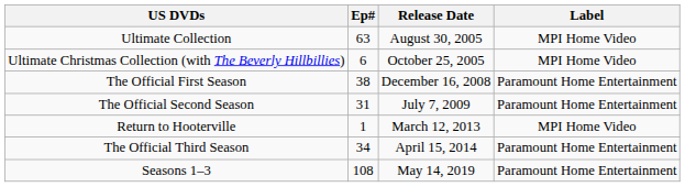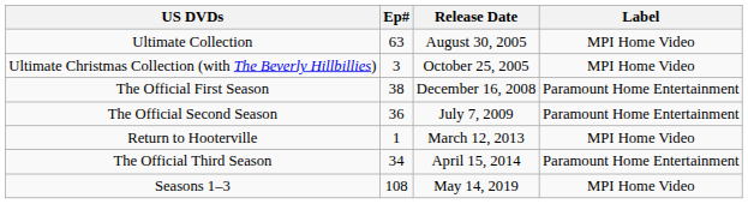 <table class="wikitable" style="text-align:center">
 <tr>
 <th>US DVDs</th>
 <th>Ep#</th>
 <th>Release Date</th>
 <th>Label</th>
 </tr>
 <tr>
 <td>Ultimate Collection</td>
 <td style="text-align:center;">63</td>
 <td>August 30, 2005</td>
 <td>MPI Home Video</td>
 </tr>
 <tr>
 <td>Ultimate Christmas Collection (with <em><a href='#'>The Beverly Hillbillies</a></em>)</td>
-<td style="text-align:center;">6</td>
+<td style="text-align:center;">3</td>
 <td>October 25, 2005</td>
 <td>MPI Home Video</td>
 </tr>
 <tr>
 <td>The Official First Season</td>
 <td style="text-align:center;">38</td>
 <td>December 16, 2008</td>
 <td>Paramount Home Entertainment</td>
 </tr>
 <tr>
 <td>The Official Second Season</td>
-<td style="text-align:center;">31</td>
+<td style="text-align:center;">36</td>
 <td>July 7, 2009</td>
 <td>Paramount Home Entertainment</td>
 </tr>
 <tr>
 <td>Return to Hooterville</td>
 <td style="text-align:center;">1</td>
 <td>March 12, 2013</td>
 <td>MPI Home Video</td>
 </tr>
 <tr>
 <td>The Official Third Season</td>
 <td style="text-align:center;">34</td>
 <td>April 15, 2014</td>
 <td>Paramount Home Entertainment</td>
 </tr>
 <tr>
 <td>Seasons 1–3</td>
 <td style="text-align:center;">108</td>
 <td>May 14, 2019</td>
-<td>Paramount Home Entertainment</td>
+<td>MPI Home Video</td>
 </tr>
 </table>
